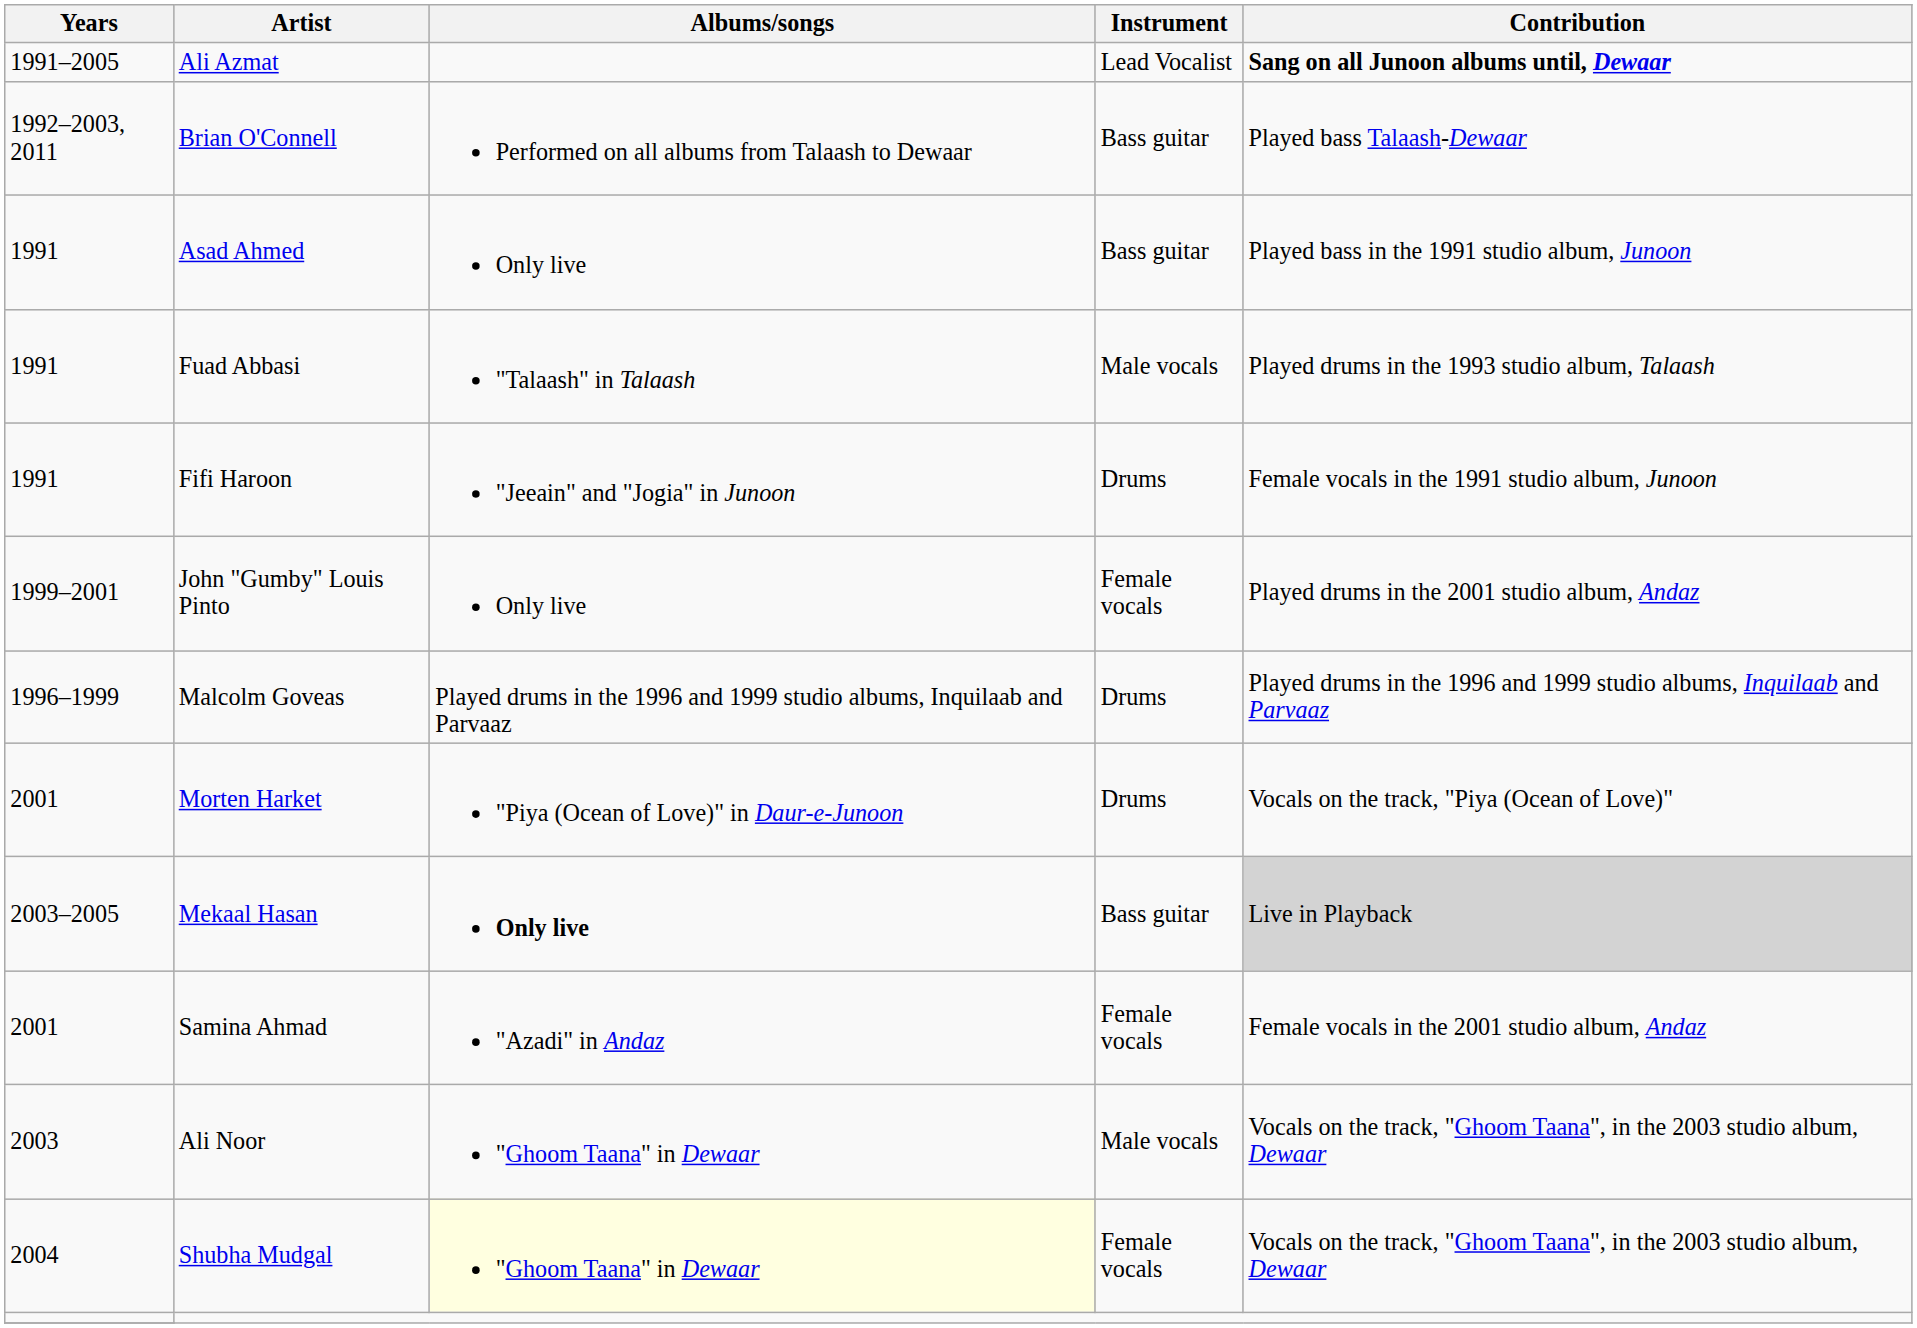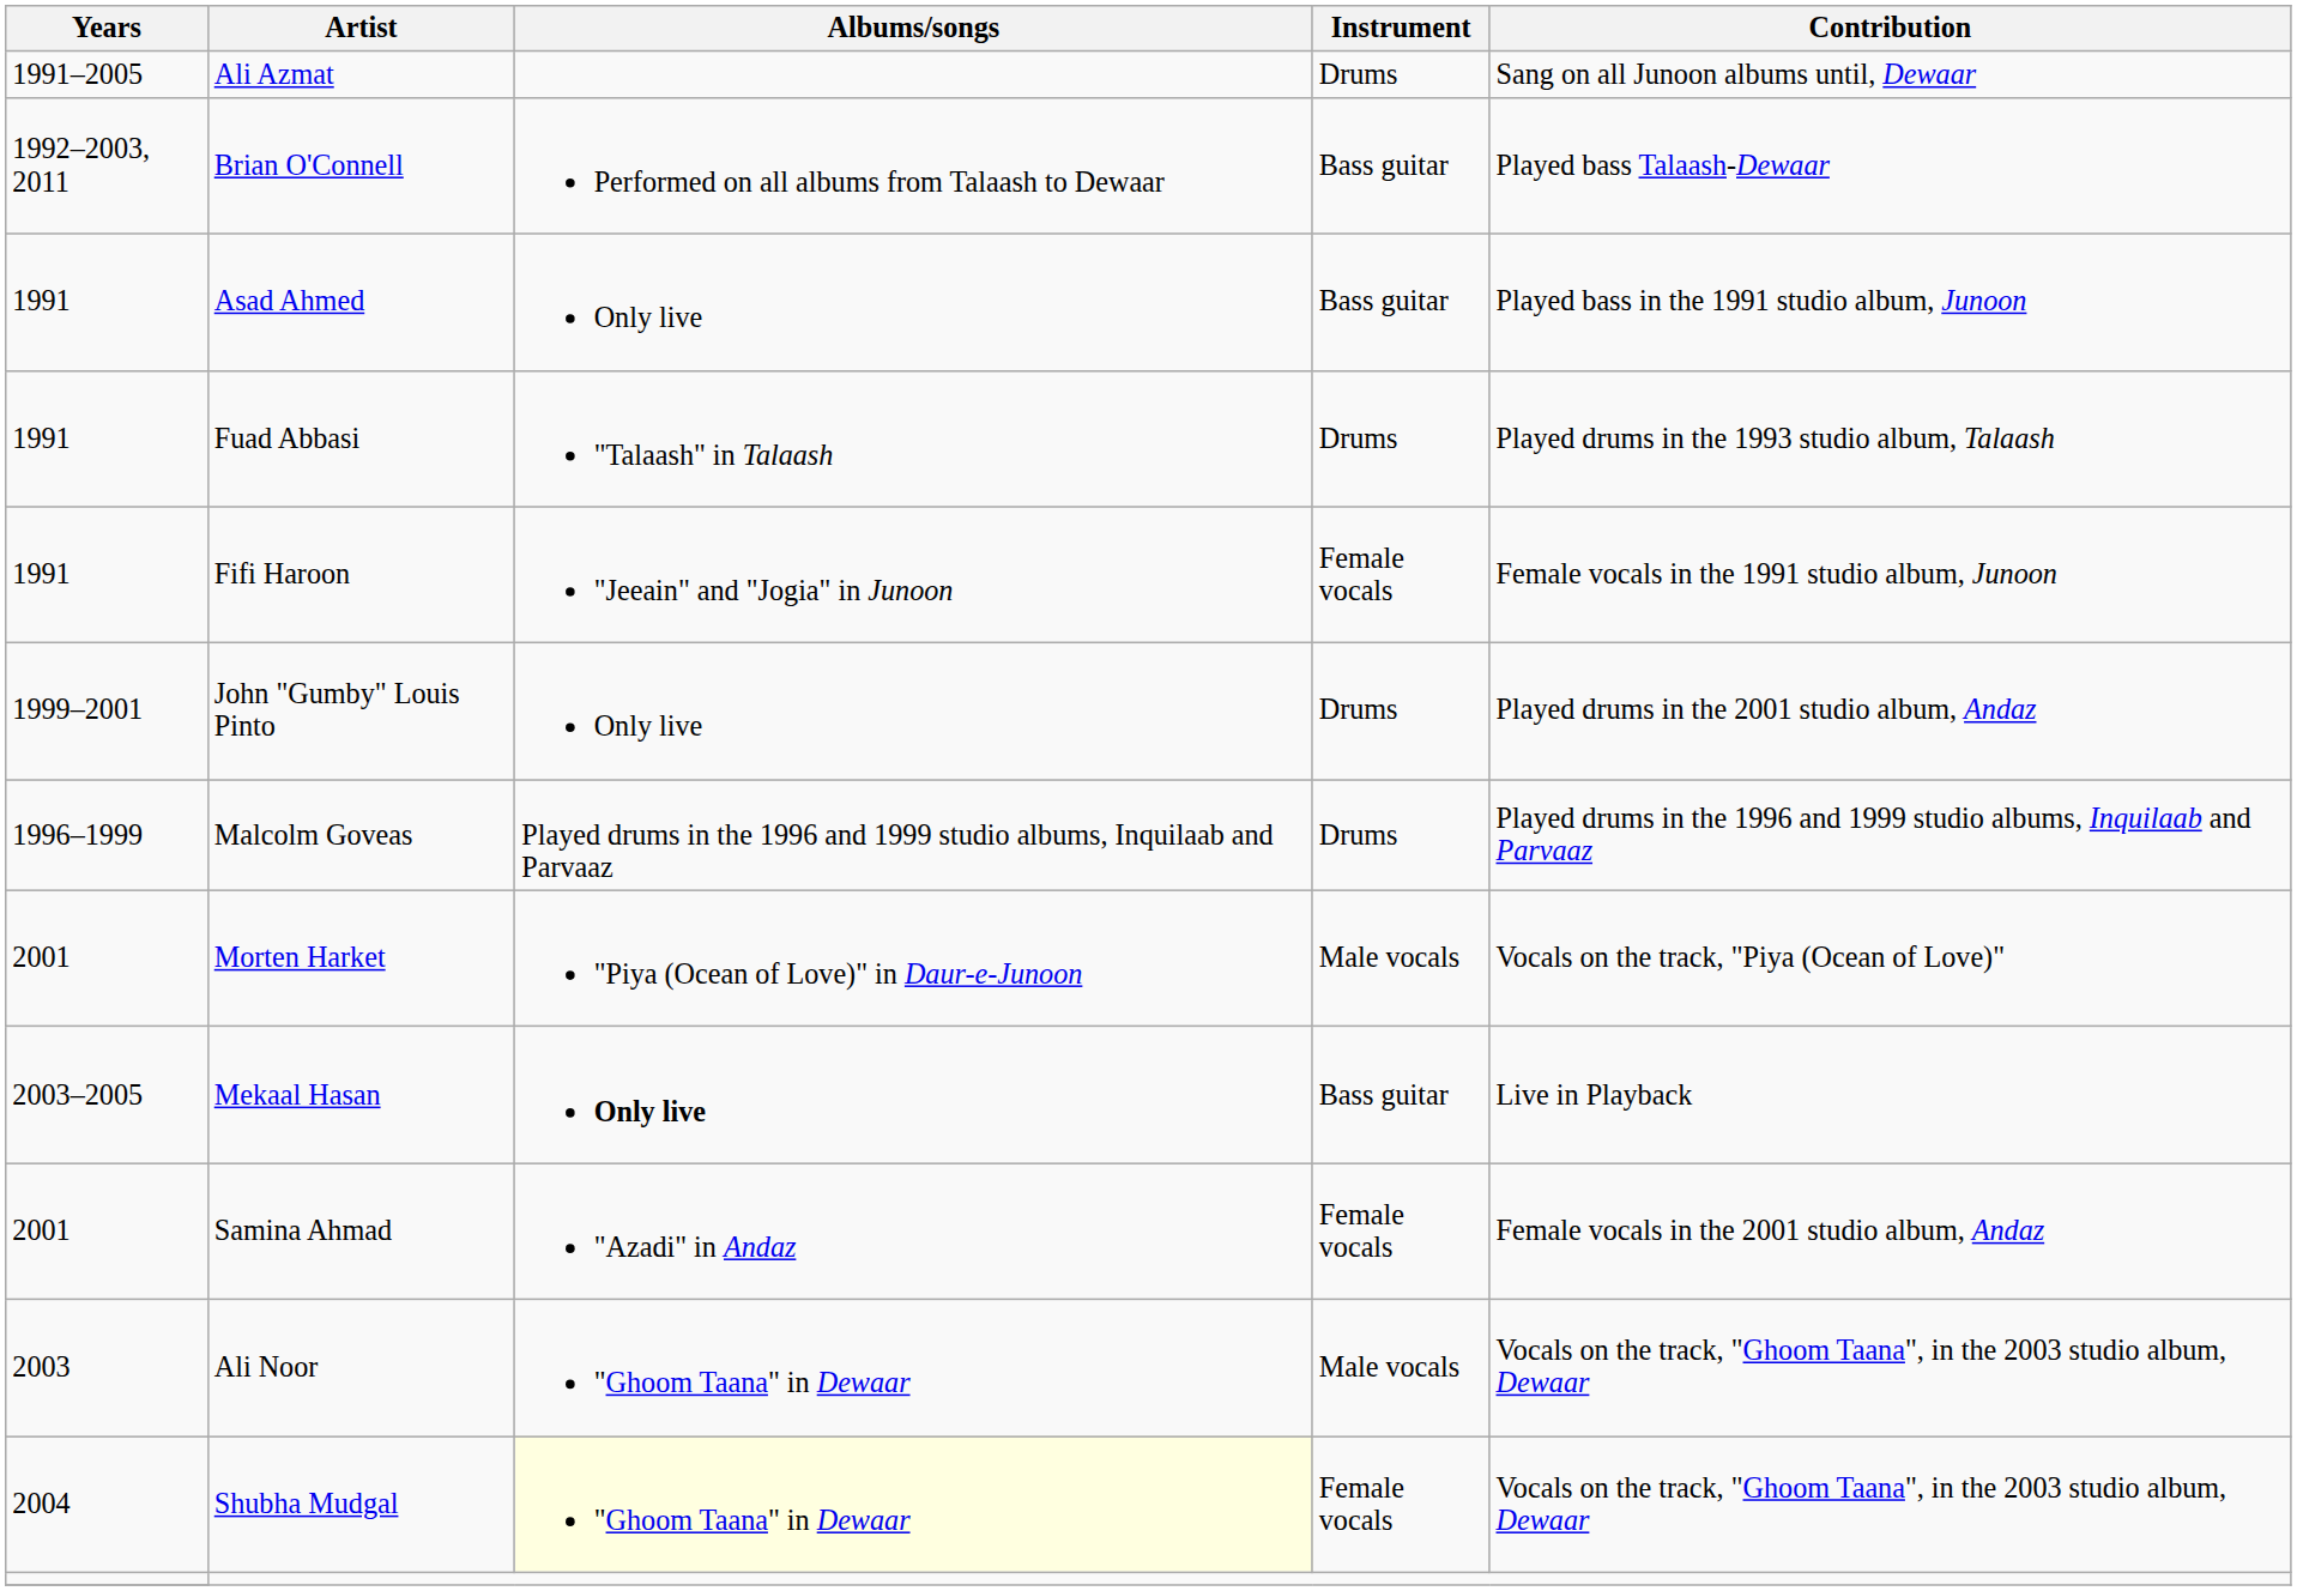 <table class="wikitable" style="margin:1em auto;">
 <tr>
 <th>Years</th>
 <th>Artist</th>
 <th>Albums/songs</th>
 <th>Instrument</th>
 <th>Contribution</th>
 </tr>
 <tr>
 <td>1991–2005</td>
 <td><a href='#'>Ali Azmat</a></td>
 <td></td>
-<td>Lead Vocalist</td>
-<td><strong>Sang on all Junoon albums until, <em><a href='#'>Dewaar</a></em></strong></td>
+<td>Drums</td>
+<td>Sang on all Junoon albums until, <em><a href='#'>Dewaar</a></em></td>
 </tr>
 <tr>
 <td>1992–2003, 2011</td>
 <td><a href='#'>Brian O'Connell</a></td>
 <td><br><ul><li>Performed on all albums from Talaash to Dewaar</li></ul></td>
 <td>Bass guitar</td>
 <td>Played bass <a href='#'>Talaash</a><em>-<a href='#'>Dewaar</a></em></td>
 </tr>
 <tr>
 <td>1991</td>
 <td><a href='#'>Asad Ahmed</a></td>
 <td><br><ul><li>Only live</li></ul></td>
 <td>Bass guitar</td>
 <td>Played bass in the 1991 studio album, <em><a href='#'>Junoon</a></em></td>
 </tr>
 <tr>
 <td>1991</td>
 <td>Fuad Abbasi</td>
 <td><br><ul><li>"Talaash" in <em>Talaash</em></li></ul></td>
-<td>Male vocals</td>
+<td>Drums</td>
 <td>Played drums in the 1993 studio album, <em>Talaash</em></td>
 </tr>
 <tr>
 <td>1991</td>
 <td>Fifi Haroon</td>
 <td><br><ul><li>"Jeeain" and "Jogia" in <em>Junoon</em></li></ul></td>
-<td>Drums</td>
+<td>Female vocals</td>
 <td>Female vocals in the 1991 studio album, <em>Junoon</em></td>
 </tr>
 <tr>
 <td>1999–2001</td>
 <td>John "Gumby" Louis Pinto</td>
 <td><br><ul><li>Only live</li></ul></td>
-<td>Female vocals</td>
+<td>Drums</td>
 <td>Played drums in the 2001 studio album, <em><a href='#'>Andaz</a></em></td>
 </tr>
 <tr>
 <td>1996–1999</td>
 <td>Malcolm Goveas</td>
 <td><br>Played drums in the 1996 and 1999 studio albums, Inquilaab and Parvaaz</td>
 <td>Drums</td>
 <td>Played drums in the 1996 and 1999 studio albums, <em><a href='#'>Inquilaab</a></em> and <em><a href='#'>Parvaaz</a></em></td>
 </tr>
 <tr>
 <td>2001</td>
 <td><a href='#'>Morten Harket</a></td>
 <td><br><ul><li>"Piya (Ocean of Love)"  in <em><a href='#'>Daur-e-Junoon</a></em></li></ul></td>
-<td>Drums</td>
+<td>Male vocals</td>
 <td>Vocals on the track, "Piya (Ocean of Love)"</td>
 </tr>
 <tr>
 <td>2003–2005</td>
 <td><a href='#'>Mekaal Hasan</a></td>
 <td><strong><br><ul><li>Only live</li></ul></strong></td>
 <td>Bass guitar</td>
-<td style="background: lightgrey;">Live in Playback</td>
+<td>Live in Playback</td>
 </tr>
 <tr>
 <td>2001</td>
 <td>Samina Ahmad</td>
 <td><br><ul><li>"Azadi" in <em><a href='#'>Andaz</a></em></li></ul></td>
 <td>Female vocals</td>
 <td>Female vocals in the 2001 studio album, <em><a href='#'>Andaz</a></em></td>
 </tr>
 <tr>
 <td>2003</td>
 <td>Ali Noor</td>
 <td><br><ul><li>"<a href='#'>Ghoom Taana</a>" in <em><a href='#'>Dewaar</a></em></li></ul></td>
 <td>Male vocals</td>
 <td>Vocals on the track, "<a href='#'>Ghoom Taana</a>", in the 2003 studio album, <em><a href='#'>Dewaar</a></em></td>
 </tr>
 <tr>
 <td>2004</td>
 <td><a href='#'>Shubha Mudgal</a></td>
 <td style="background: lightyellow;"><br><ul><li>"<a href='#'>Ghoom Taana</a>" in <em><a href='#'>Dewaar</a></em></li></ul></td>
 <td>Female vocals</td>
 <td>Vocals on the track, "<a href='#'>Ghoom Taana</a>", in the 2003 studio album, <em><a href='#'>Dewaar</a></em></td>
 </tr>
 <tr>
 <td></td>
 </tr>
 <tr>
 </tr>
 </table>
